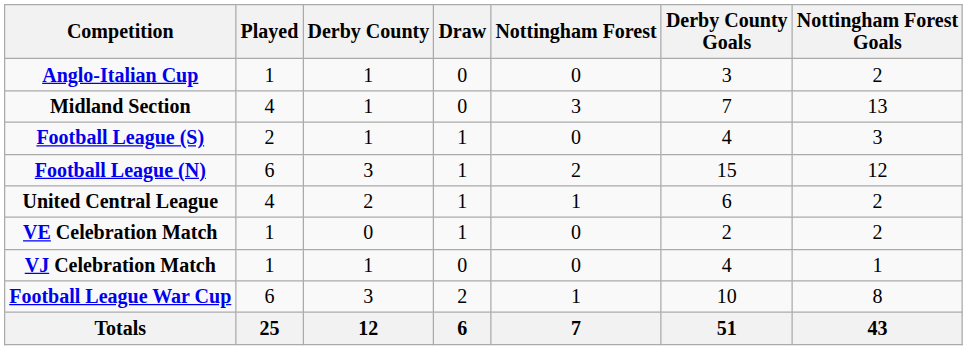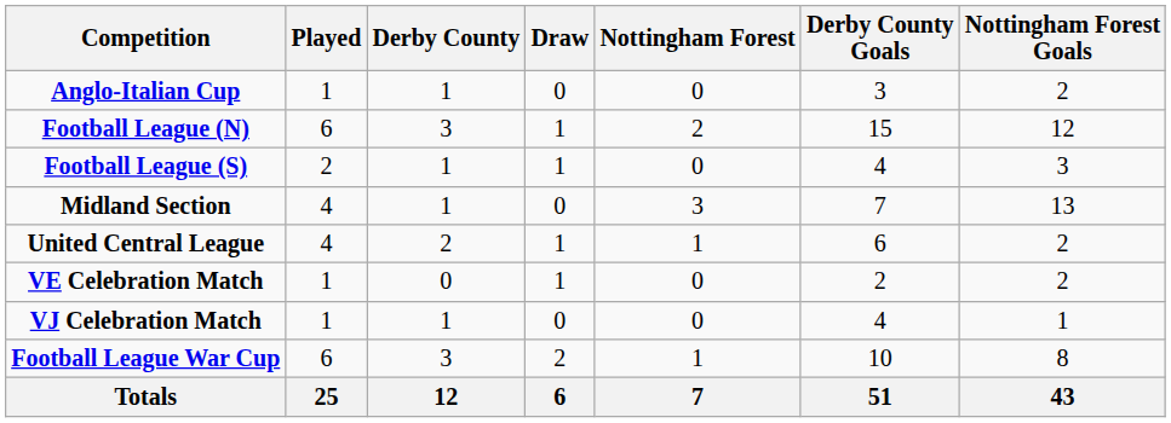 <table class=wikitable style="text-align:center">
 <tr>
 <th>Competition</th>
 <th>Played</th>
 <th>Derby County</th>
 <th>Draw</th>
 <th>Nottingham Forest</th>
 <th>Derby County <br> Goals</th>
 <th>Nottingham Forest<br> Goals</th>
 </tr>
 <tr>
 <td><strong><a href='#'>Anglo-Italian Cup</a></strong></td>
 <td>1</td>
 <td>1</td>
 <td>0</td>
 <td>0</td>
 <td>3</td>
 <td>2</td>
 </tr>
 <tr>
-<td><strong>Midland Section</strong></td>
-<td>4</td>
+<td><strong><a href='#'>Football League (N)</a></strong></td>
+<td>6</td>
+<td>3</td>
 <td>1</td>
-<td>0</td>
-<td>3</td>
-<td>7</td>
-<td>13</td>
+<td>2</td>
+<td>15</td>
+<td>12</td>
 </tr>
 <tr>
 <td><strong><a href='#'>Football League (S)</a></strong></td>
 <td>2</td>
 <td>1</td>
 <td>1</td>
 <td>0</td>
 <td>4</td>
 <td>3</td>
 </tr>
 <tr>
-<td><strong><a href='#'>Football League (N)</a></strong></td>
-<td>6</td>
+<td><strong>Midland Section</strong></td>
+<td>4</td>
+<td>1</td>
+<td>0</td>
 <td>3</td>
-<td>1</td>
-<td>2</td>
-<td>15</td>
-<td>12</td>
+<td>7</td>
+<td>13</td>
 </tr>
 <tr>
 <td><strong>United Central League</strong></td>
 <td>4</td>
 <td>2</td>
 <td>1</td>
 <td>1</td>
 <td>6</td>
 <td>2</td>
 </tr>
 <tr>
 <td><strong><a href='#'>VE</a> Celebration Match</strong></td>
 <td>1</td>
 <td>0</td>
 <td>1</td>
 <td>0</td>
 <td>2</td>
 <td>2</td>
 </tr>
 <tr>
 <td><strong><a href='#'>VJ</a> Celebration Match</strong></td>
 <td>1</td>
 <td>1</td>
 <td>0</td>
 <td>0</td>
 <td>4</td>
 <td>1</td>
 </tr>
 <tr>
 <td><strong><a href='#'>Football League War Cup</a></strong></td>
 <td>6</td>
 <td>3</td>
 <td>2</td>
 <td>1</td>
 <td>10</td>
 <td>8</td>
 </tr>
 <tr class="sortbottom">
 <th>Totals</th>
 <th>25</th>
 <th>12</th>
 <th>6</th>
 <th>7</th>
 <th>51</th>
 <th>43</th>
 </tr>
 </table>
